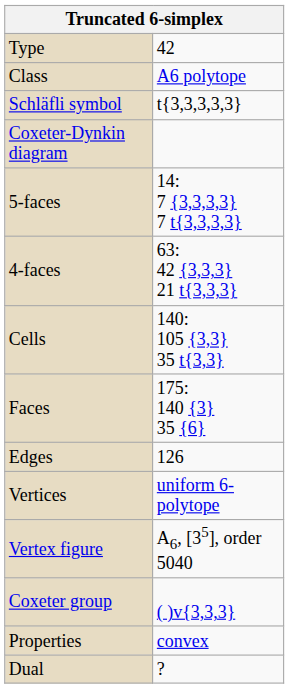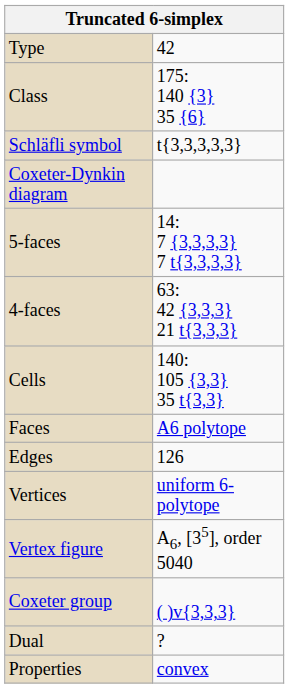 <table class="wikitable" align="right" style="margin-left:10px" width="250">
 <tr>
 <th bgcolor=#e7dcc3 colspan=2>Truncated 6-simplex</th>
 </tr>
 <tr>
 <td bgcolor=#e7dcc3>Type</td>
 <td>42</td>
 </tr>
 <tr>
 <td bgcolor=#e7dcc3>Class</td>
-<td><a href='#'>A6 polytope</a></td>
+<td>175:<br>140 <a href='#'>{3}</a><br>35 <a href='#'>{6}</a></td>
 </tr>
 <tr>
 <td bgcolor=#e7dcc3><a href='#'>Schläfli symbol</a></td>
 <td>t{3,3,3,3,3}</td>
 </tr>
 <tr>
 <td bgcolor=#e7dcc3><a href='#'>Coxeter-Dynkin diagram</a></td>
 <td><br></td>
 </tr>
 <tr>
 <td bgcolor=#e7dcc3>5-faces</td>
 <td>14:<br>7 <a href='#'>{3,3,3,3}</a> <br>7 <a href='#'>t{3,3,3,3}</a> </td>
 </tr>
 <tr>
 <td bgcolor=#e7dcc3>4-faces</td>
 <td>63:<br>42 <a href='#'>{3,3,3}</a> <br>21 <a href='#'>t{3,3,3}</a> </td>
 </tr>
 <tr>
 <td bgcolor=#e7dcc3>Cells</td>
 <td>140:<br>105 <a href='#'>{3,3}</a> <br>35 <a href='#'>t{3,3}</a> </td>
 </tr>
 <tr>
 <td bgcolor=#e7dcc3>Faces</td>
-<td>175:<br>140 <a href='#'>{3}</a><br>35 <a href='#'>{6}</a></td>
+<td><a href='#'>A6 polytope</a></td>
 </tr>
 <tr>
 <td bgcolor=#e7dcc3>Edges</td>
 <td>126</td>
 </tr>
 <tr>
 <td bgcolor=#e7dcc3>Vertices</td>
 <td><a href='#'>uniform 6-polytope</a></td>
 </tr>
 <tr>
 <td bgcolor=#e7dcc3><a href='#'>Vertex figure</a></td>
 <td>A<sub>6</sub>, [3<sup>5</sup>], order 5040</td>
 </tr>
 <tr>
 <td bgcolor=#e7dcc3><a href='#'>Coxeter group</a></td>
 <td><br><a href='#'>( )v{3,3,3}</a></td>
 </tr>
 <tr>
+<td bgcolor=#e7dcc3>Dual</td>
+<td>?</td>
+</tr>
+<tr>
 <td bgcolor=#e7dcc3>Properties</td>
 <td><a href='#'>convex</a></td>
 </tr>
-<tr>
-<td bgcolor=#e7dcc3>Dual</td>
-<td>?</td>
-</tr>
 </table>
